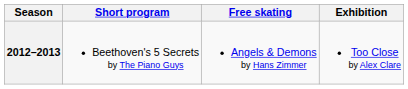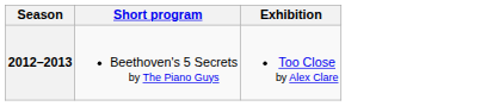 <table class="wikitable" style="text-align:center">
 <tr>
 <th>Season</th>
 <th><a href='#'>Short program</a></th>
-<th><a href='#'>Free skating</a></th>
 <th>Exhibition</th>
 </tr>
 <tr>
 <th>2012–2013</th>
 <td><br><ul><li>Beethoven's 5 Secrets <br><small> by <a href='#'>The Piano Guys</a> </small></li></ul></td>
-<td><br><ul><li><a href='#'>Angels & Demons</a> <br><small> by <a href='#'>Hans Zimmer</a> </small></li></ul></td>
 <td><br><ul><li><a href='#'>Too Close</a> <br><small> by <a href='#'>Alex Clare</a> </small></li></ul></td>
 </tr>
 </table>
